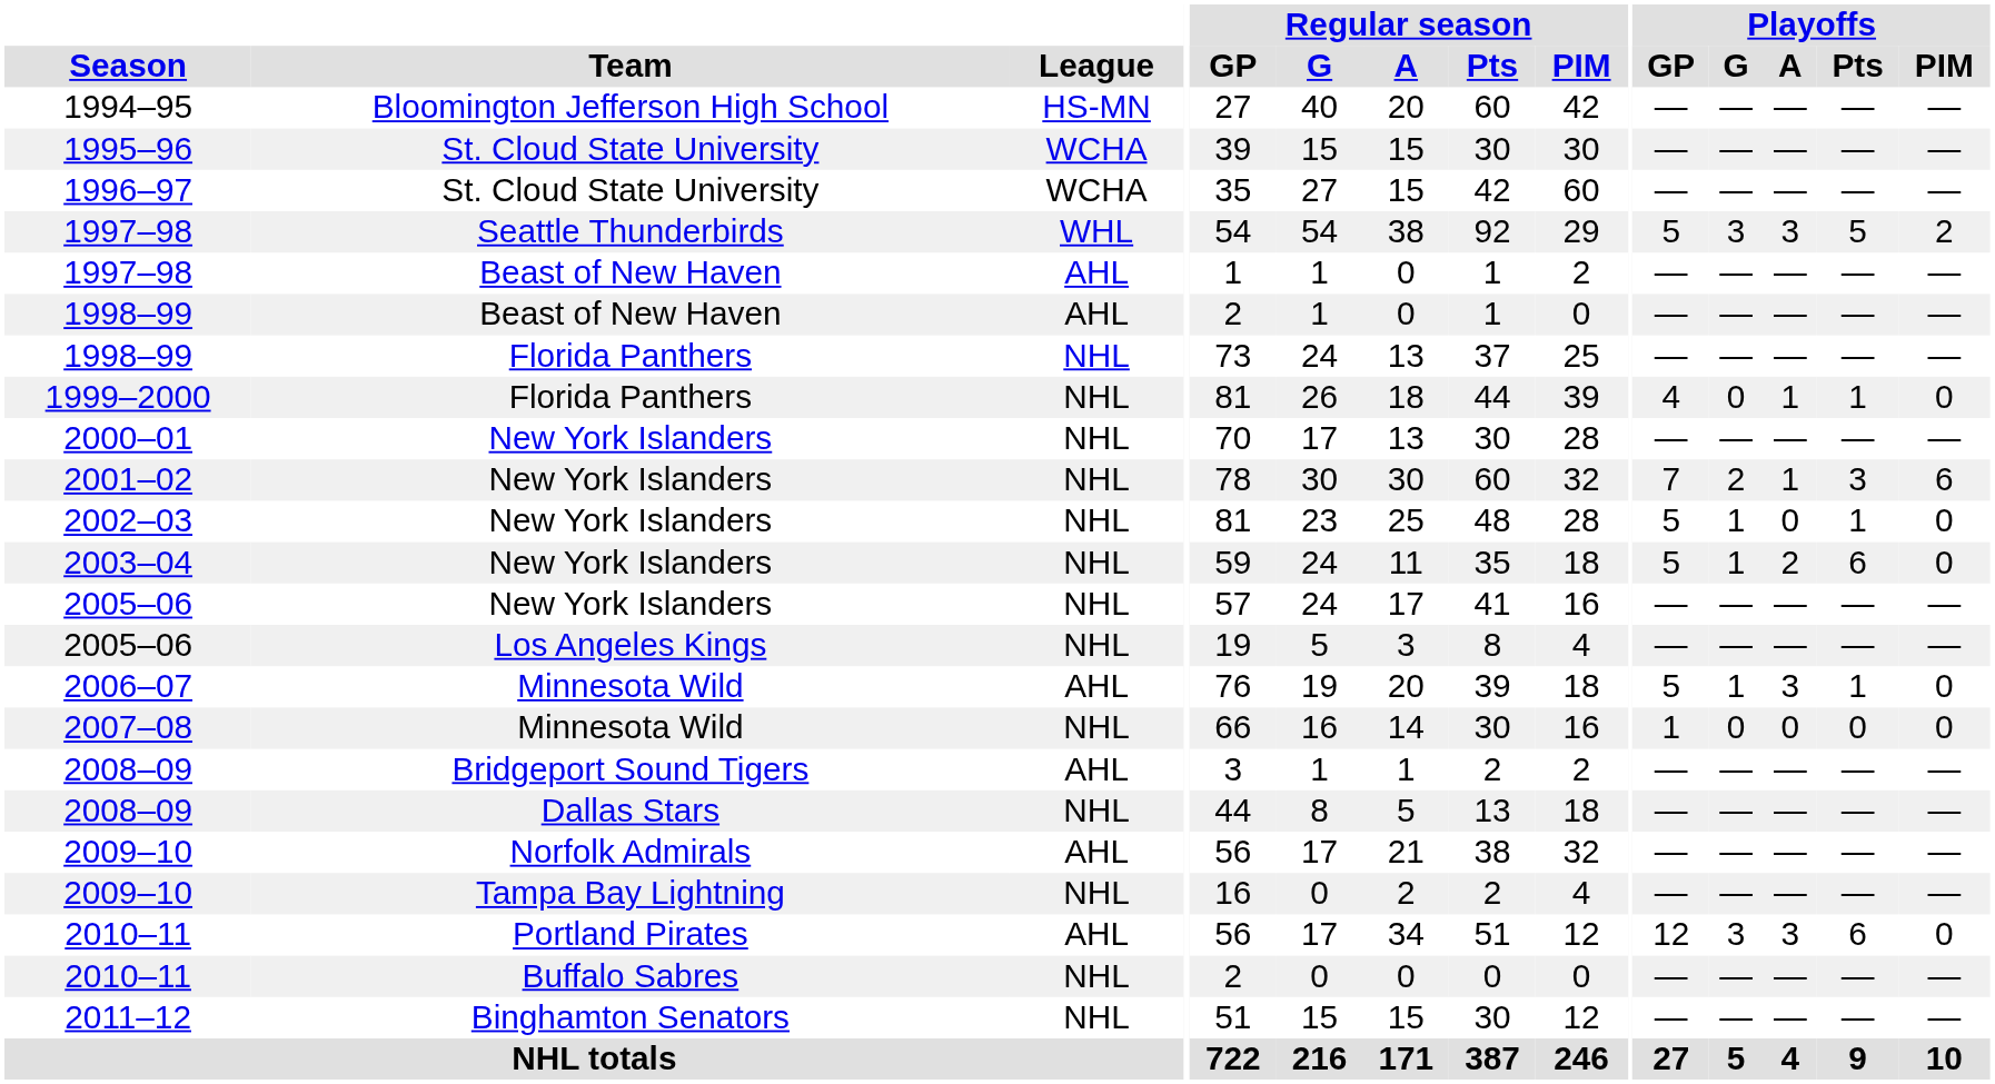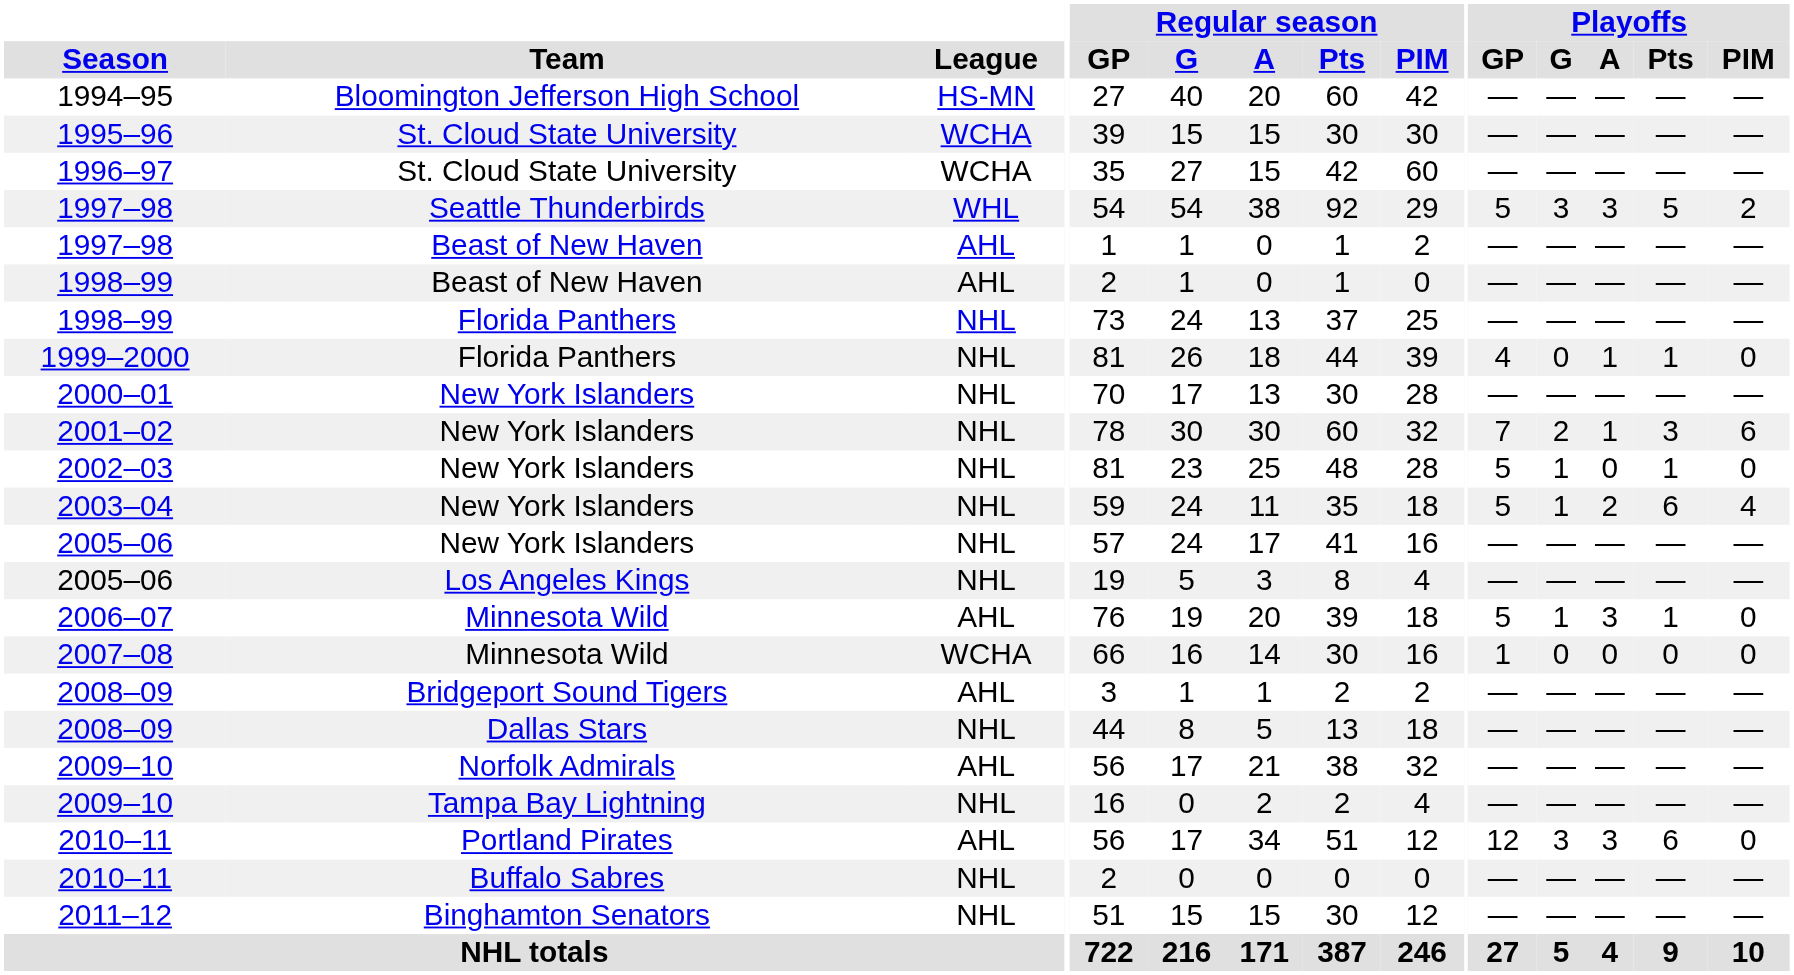 <table border="0" cellpadding="1" cellspacing="0" style="text-align:center; width:60em">
 <tr bgcolor="#e0e0e0">
 <th colspan="3" bgcolor="#ffffff"></th>
 <th rowspan="99" bgcolor="#ffffff"></th>
 <th colspan="5"><a href='#'>Regular season</a></th>
 <th rowspan="99" bgcolor="#ffffff"></th>
 <th colspan="5"><a href='#'>Playoffs</a></th>
 </tr>
 <tr bgcolor="#e0e0e0">
 <th><a href='#'>Season</a></th>
 <th>Team</th>
 <th>League</th>
 <th>GP</th>
 <th><a href='#'>G</a></th>
 <th><a href='#'>A</a></th>
 <th><a href='#'>Pts</a></th>
 <th><a href='#'>PIM</a></th>
 <th>GP</th>
 <th>G</th>
 <th>A</th>
 <th>Pts</th>
 <th>PIM</th>
 </tr>
 <tr>
 <td>1994–95</td>
 <td><a href='#'>Bloomington Jefferson High School</a></td>
 <td><a href='#'>HS-MN</a></td>
 <td>27</td>
 <td>40</td>
 <td>20</td>
 <td>60</td>
 <td>42</td>
 <td>—</td>
 <td>—</td>
 <td>—</td>
 <td>—</td>
 <td>—</td>
 </tr>
 <tr bgcolor="#f0f0f0">
 <td><a href='#'>1995–96</a></td>
 <td><a href='#'>St. Cloud State University</a></td>
 <td><a href='#'>WCHA</a></td>
 <td>39</td>
 <td>15</td>
 <td>15</td>
 <td>30</td>
 <td>30</td>
 <td>—</td>
 <td>—</td>
 <td>—</td>
 <td>—</td>
 <td>—</td>
 </tr>
 <tr>
 <td><a href='#'>1996–97</a></td>
 <td>St. Cloud State University</td>
 <td>WCHA</td>
 <td>35</td>
 <td>27</td>
 <td>15</td>
 <td>42</td>
 <td>60</td>
 <td>—</td>
 <td>—</td>
 <td>—</td>
 <td>—</td>
 <td>—</td>
 </tr>
 <tr bgcolor="#f0f0f0">
 <td><a href='#'>1997–98</a></td>
 <td><a href='#'>Seattle Thunderbirds</a></td>
 <td><a href='#'>WHL</a></td>
 <td>54</td>
 <td>54</td>
 <td>38</td>
 <td>92</td>
 <td>29</td>
 <td>5</td>
 <td>3</td>
 <td>3</td>
 <td>5</td>
 <td>2</td>
 </tr>
 <tr>
 <td><a href='#'>1997–98</a></td>
 <td><a href='#'>Beast of New Haven</a></td>
 <td><a href='#'>AHL</a></td>
 <td>1</td>
 <td>1</td>
 <td>0</td>
 <td>1</td>
 <td>2</td>
 <td>—</td>
 <td>—</td>
 <td>—</td>
 <td>—</td>
 <td>—</td>
 </tr>
 <tr bgcolor="#f0f0f0">
 <td><a href='#'>1998–99</a></td>
 <td>Beast of New Haven</td>
 <td>AHL</td>
 <td>2</td>
 <td>1</td>
 <td>0</td>
 <td>1</td>
 <td>0</td>
 <td>—</td>
 <td>—</td>
 <td>—</td>
 <td>—</td>
 <td>—</td>
 </tr>
 <tr>
 <td><a href='#'>1998–99</a></td>
 <td><a href='#'>Florida Panthers</a></td>
 <td><a href='#'>NHL</a></td>
 <td>73</td>
 <td>24</td>
 <td>13</td>
 <td>37</td>
 <td>25</td>
 <td>—</td>
 <td>—</td>
 <td>—</td>
 <td>—</td>
 <td>—</td>
 </tr>
 <tr bgcolor="#f0f0f0">
 <td><a href='#'>1999–2000</a></td>
 <td>Florida Panthers</td>
 <td>NHL</td>
 <td>81</td>
 <td>26</td>
 <td>18</td>
 <td>44</td>
 <td>39</td>
 <td>4</td>
 <td>0</td>
 <td>1</td>
 <td>1</td>
 <td>0</td>
 </tr>
 <tr>
 <td><a href='#'>2000–01</a></td>
 <td><a href='#'>New York Islanders</a></td>
 <td>NHL</td>
 <td>70</td>
 <td>17</td>
 <td>13</td>
 <td>30</td>
 <td>28</td>
 <td>—</td>
 <td>—</td>
 <td>—</td>
 <td>—</td>
 <td>—</td>
 </tr>
 <tr bgcolor="#f0f0f0">
 <td><a href='#'>2001–02</a></td>
 <td>New York Islanders</td>
 <td>NHL</td>
 <td>78</td>
 <td>30</td>
 <td>30</td>
 <td>60</td>
 <td>32</td>
 <td>7</td>
 <td>2</td>
 <td>1</td>
 <td>3</td>
 <td>6</td>
 </tr>
 <tr>
 <td><a href='#'>2002–03</a></td>
 <td>New York Islanders</td>
 <td>NHL</td>
 <td>81</td>
 <td>23</td>
 <td>25</td>
 <td>48</td>
 <td>28</td>
 <td>5</td>
 <td>1</td>
 <td>0</td>
 <td>1</td>
 <td>0</td>
 </tr>
 <tr bgcolor="#f0f0f0">
 <td><a href='#'>2003–04</a></td>
 <td>New York Islanders</td>
 <td>NHL</td>
 <td>59</td>
 <td>24</td>
 <td>11</td>
 <td>35</td>
 <td>18</td>
 <td>5</td>
 <td>1</td>
 <td>2</td>
 <td>6</td>
-<td>0</td>
+<td>4</td>
 </tr>
 <tr>
 <td><a href='#'>2005–06</a></td>
 <td>New York Islanders</td>
 <td>NHL</td>
 <td>57</td>
 <td>24</td>
 <td>17</td>
 <td>41</td>
 <td>16</td>
 <td>—</td>
 <td>—</td>
 <td>—</td>
 <td>—</td>
 <td>—</td>
 </tr>
 <tr bgcolor="#f0f0f0">
 <td>2005–06</td>
 <td><a href='#'>Los Angeles Kings</a></td>
 <td>NHL</td>
 <td>19</td>
 <td>5</td>
 <td>3</td>
 <td>8</td>
 <td>4</td>
 <td>—</td>
 <td>—</td>
 <td>—</td>
 <td>—</td>
 <td>—</td>
 </tr>
 <tr>
 <td><a href='#'>2006–07</a></td>
 <td><a href='#'>Minnesota Wild</a></td>
 <td>AHL</td>
 <td>76</td>
 <td>19</td>
 <td>20</td>
 <td>39</td>
 <td>18</td>
 <td>5</td>
 <td>1</td>
 <td>3</td>
 <td>1</td>
 <td>0</td>
 </tr>
 <tr bgcolor="#f0f0f0">
 <td><a href='#'>2007–08</a></td>
 <td>Minnesota Wild</td>
-<td>NHL</td>
+<td>WCHA</td>
 <td>66</td>
 <td>16</td>
 <td>14</td>
 <td>30</td>
 <td>16</td>
 <td>1</td>
 <td>0</td>
 <td>0</td>
 <td>0</td>
 <td>0</td>
 </tr>
 <tr>
 <td><a href='#'>2008–09</a></td>
 <td><a href='#'>Bridgeport Sound Tigers</a></td>
 <td>AHL</td>
 <td>3</td>
 <td>1</td>
 <td>1</td>
 <td>2</td>
 <td>2</td>
 <td>—</td>
 <td>—</td>
 <td>—</td>
 <td>—</td>
 <td>—</td>
 </tr>
 <tr bgcolor="#f0f0f0">
 <td><a href='#'>2008–09</a></td>
 <td><a href='#'>Dallas Stars</a></td>
 <td>NHL</td>
 <td>44</td>
 <td>8</td>
 <td>5</td>
 <td>13</td>
 <td>18</td>
 <td>—</td>
 <td>—</td>
 <td>—</td>
 <td>—</td>
 <td>—</td>
 </tr>
 <tr>
 <td><a href='#'>2009–10</a></td>
 <td><a href='#'>Norfolk Admirals</a></td>
 <td>AHL</td>
 <td>56</td>
 <td>17</td>
 <td>21</td>
 <td>38</td>
 <td>32</td>
 <td>—</td>
 <td>—</td>
 <td>—</td>
 <td>—</td>
 <td>—</td>
 </tr>
 <tr bgcolor="#f0f0f0">
 <td><a href='#'>2009–10</a></td>
 <td><a href='#'>Tampa Bay Lightning</a></td>
 <td>NHL</td>
 <td>16</td>
 <td>0</td>
 <td>2</td>
 <td>2</td>
 <td>4</td>
 <td>—</td>
 <td>—</td>
 <td>—</td>
 <td>—</td>
 <td>—</td>
 </tr>
 <tr>
 <td><a href='#'>2010–11</a></td>
 <td><a href='#'>Portland Pirates</a></td>
 <td>AHL</td>
 <td>56</td>
 <td>17</td>
 <td>34</td>
 <td>51</td>
 <td>12</td>
 <td>12</td>
 <td>3</td>
 <td>3</td>
 <td>6</td>
 <td>0</td>
 </tr>
 <tr bgcolor="#f0f0f0">
 <td><a href='#'>2010–11</a></td>
 <td><a href='#'>Buffalo Sabres</a></td>
 <td>NHL</td>
 <td>2</td>
 <td>0</td>
 <td>0</td>
 <td>0</td>
 <td>0</td>
 <td>—</td>
 <td>—</td>
 <td>—</td>
 <td>—</td>
 <td>—</td>
 </tr>
 <tr>
 <td><a href='#'>2011–12</a></td>
 <td><a href='#'>Binghamton Senators</a></td>
 <td>NHL</td>
 <td>51</td>
 <td>15</td>
 <td>15</td>
 <td>30</td>
 <td>12</td>
 <td>—</td>
 <td>—</td>
 <td>—</td>
 <td>—</td>
 <td>—</td>
 </tr>
 <tr bgcolor="#e0e0e0">
 <th colspan="3">NHL totals</th>
 <th>722</th>
 <th>216</th>
 <th>171</th>
 <th>387</th>
 <th>246</th>
 <th>27</th>
 <th>5</th>
 <th>4</th>
 <th>9</th>
 <th>10</th>
 </tr>
 </table>
